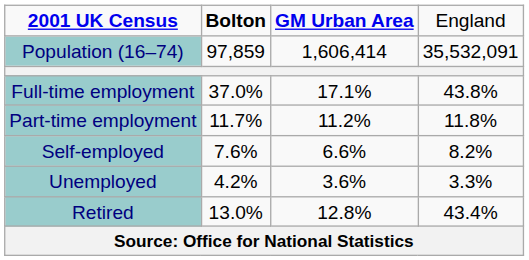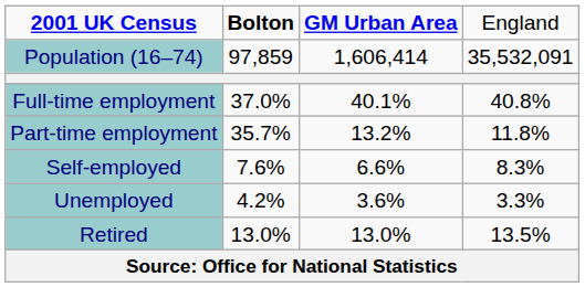 <table class="wikitable" style="float: right; margin-left: 1em; font-size: 90%; text-align:center" cellspacing="5">
 <tr>
 <td><strong><a href='#'>2001 UK Census</a></strong></td>
 <td><strong>Bolton</strong></td>
 <td><strong><a href='#'>GM Urban Area</a></strong></td>
 <td>England</td>
 </tr>
 <tr>
 <td style="background:#9cc; color:navy;">Population (16–74)</td>
 <td>97,859</td>
 <td>1,606,414</td>
 <td>35,532,091</td>
 </tr>
 <tr>
 <th colspan="5"></th>
 </tr>
 <tr>
 <td style="background:#9cc; color:navy;">Full-time employment</td>
 <td>37.0%</td>
-<td>17.1%</td>
-<td>43.8%</td>
+<td>40.1%</td>
+<td>40.8%</td>
 </tr>
 <tr>
 <td style="background:#9cc; color:navy;">Part-time employment</td>
-<td>11.7%</td>
-<td>11.2%</td>
+<td>35.7%</td>
+<td>13.2%</td>
 <td>11.8%</td>
 </tr>
 <tr>
 <td style="background:#9cc; color:navy;">Self-employed</td>
 <td>7.6%</td>
 <td>6.6%</td>
-<td>8.2%</td>
+<td>8.3%</td>
 </tr>
 <tr>
 <td style="background:#9cc; color:navy;">Unemployed</td>
 <td>4.2%</td>
 <td>3.6%</td>
 <td>3.3%</td>
 </tr>
 <tr>
 <td style="background:#9cc; color:navy;">Retired</td>
 <td>13.0%</td>
-<td>12.8%</td>
-<td>43.4%</td>
+<td>13.0%</td>
+<td>13.5%</td>
 </tr>
 <tr>
 <th colspan="5" style="font-size:90%;">Source: Office for National Statistics</th>
 </tr>
 </table>
